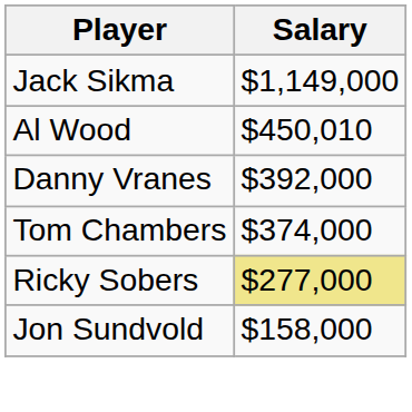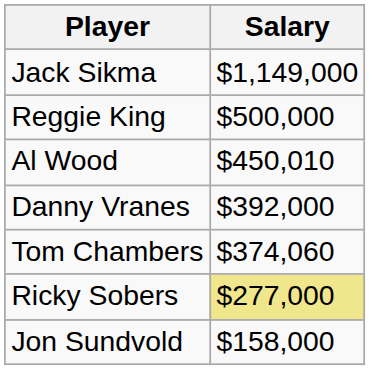 <table class="wikitable">
 <tr>
 <th>Player</th>
 <th>Salary</th>
 </tr>
 <tr>
 <td>Jack Sikma</td>
 <td>$1,149,000</td>
+</tr>
+<tr>
+<td>Reggie King</td>
+<td>$500,000</td>
 </tr>
 <tr>
 <td>Al Wood</td>
 <td>$450,010</td>
 </tr>
 <tr>
 <td>Danny Vranes</td>
 <td>$392,000</td>
 </tr>
 <tr>
 <td>Tom Chambers</td>
-<td>$374,000</td>
+<td>$374,060</td>
 </tr>
 <tr>
 <td>Ricky Sobers</td>
 <td style="background: khaki;">$277,000</td>
 </tr>
 <tr>
 <td>Jon Sundvold</td>
 <td>$158,000</td>
 </tr>
 </table>
